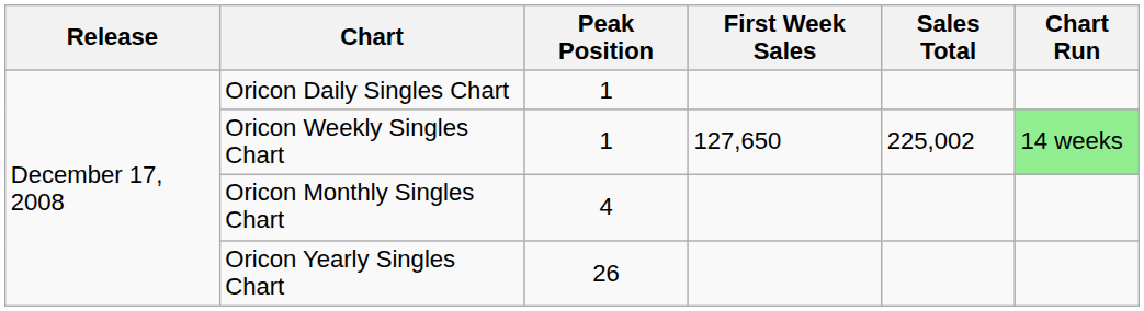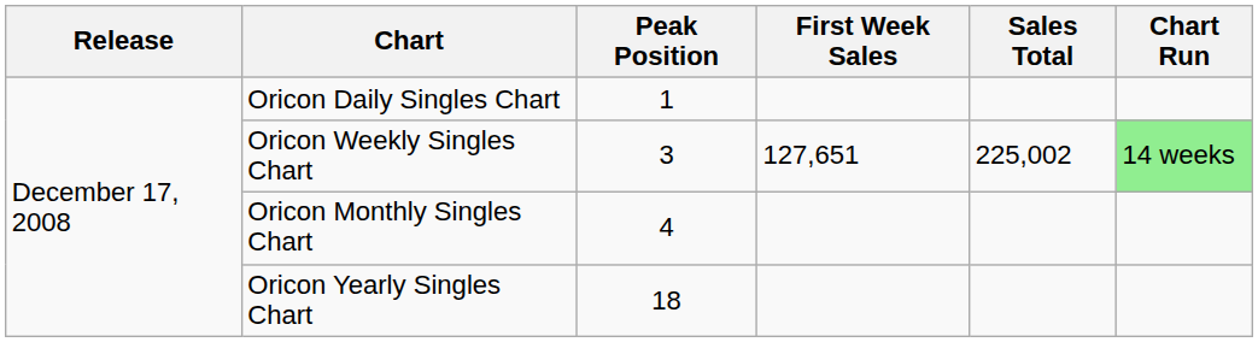 <table class="wikitable" width="750px">
 <tr>
 <th>Release</th>
 <th>Chart</th>
 <th>Peak Position</th>
 <th>First Week Sales</th>
 <th>Sales Total</th>
 <th>Chart Run</th>
 </tr>
 <tr>
 <td rowspan="4">December 17, 2008</td>
 <td>Oricon Daily Singles Chart</td>
 <td align="center">1</td>
 <td></td>
 <td></td>
 <td></td>
 </tr>
 <tr>
 <td>Oricon Weekly Singles Chart</td>
-<td align="center">1</td>
-<td>127,650</td>
+<td align="center">3</td>
+<td>127,651</td>
 <td>225,002</td>
 <td style="background: lightgreen;">14 weeks</td>
 </tr>
 <tr>
 <td>Oricon Monthly Singles Chart</td>
 <td align="center">4</td>
 <td></td>
 <td></td>
 <td></td>
 </tr>
 <tr>
 <td>Oricon Yearly Singles Chart</td>
-<td align="center">26</td>
+<td align="center">18</td>
 <td></td>
 <td></td>
 <td></td>
 </tr>
 </table>
